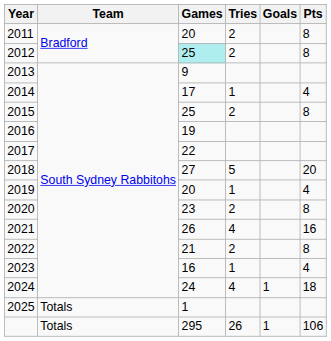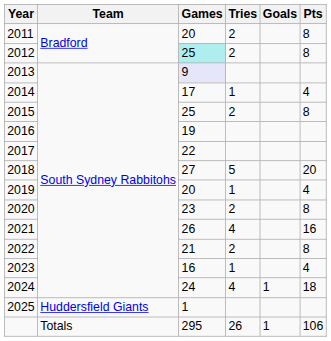 <table class="wikitable">
 <tr>
 <th>Year</th>
 <th>Team</th>
 <th>Games</th>
 <th>Tries</th>
 <th>Goals</th>
 <th>Pts</th>
 </tr>
 <tr>
 <td>2011</td>
 <td rowspan="2"> <a href='#'>Bradford</a></td>
 <td>20</td>
 <td>2</td>
 <td></td>
 <td>8</td>
 </tr>
 <tr>
 <td>2012</td>
 <td style="background: paleturquoise;">25</td>
 <td>2</td>
 <td></td>
 <td>8</td>
 </tr>
 <tr>
 <td>2013</td>
 <td rowspan="12"> <a href='#'>South Sydney Rabbitohs</a></td>
-<td>9</td>
+<td style="background: lavender;">9</td>
 <td></td>
 <td></td>
 <td></td>
 </tr>
 <tr>
 <td>2014</td>
 <td>17</td>
 <td>1</td>
 <td></td>
 <td>4</td>
 </tr>
 <tr>
 <td>2015</td>
 <td>25</td>
 <td>2</td>
 <td></td>
 <td>8</td>
 </tr>
 <tr>
 <td>2016</td>
 <td>19</td>
 <td></td>
 <td></td>
 <td></td>
 </tr>
 <tr>
 <td>2017</td>
 <td>22</td>
 <td></td>
 <td></td>
 <td></td>
 </tr>
 <tr>
 <td>2018</td>
 <td>27</td>
 <td>5</td>
 <td></td>
 <td>20</td>
 </tr>
 <tr>
 <td>2019</td>
 <td>20</td>
 <td>1</td>
 <td></td>
 <td>4</td>
 </tr>
 <tr>
 <td>2020</td>
 <td>23</td>
 <td>2</td>
 <td></td>
 <td>8</td>
 </tr>
 <tr>
 <td>2021</td>
 <td>26</td>
 <td>4</td>
 <td></td>
 <td>16</td>
 </tr>
 <tr>
 <td>2022</td>
 <td>21</td>
 <td>2</td>
 <td></td>
 <td>8</td>
 </tr>
 <tr>
 <td>2023</td>
 <td>16</td>
 <td>1</td>
 <td></td>
 <td>4</td>
 </tr>
 <tr>
 <td>2024</td>
 <td>24</td>
 <td>4</td>
 <td>1</td>
 <td>18</td>
 </tr>
 <tr>
 <td>2025</td>
-<td>Totals</td>
+<td> <a href='#'>Huddersfield Giants</a></td>
 <td>1</td>
 <td></td>
 <td></td>
 <td></td>
 </tr>
 <tr>
 <td></td>
 <td>Totals</td>
 <td>295</td>
 <td>26</td>
 <td>1</td>
 <td>106</td>
 </tr>
 </table>
